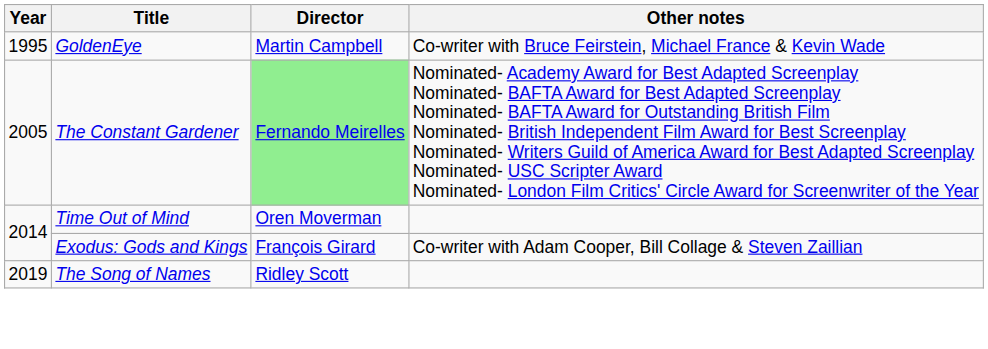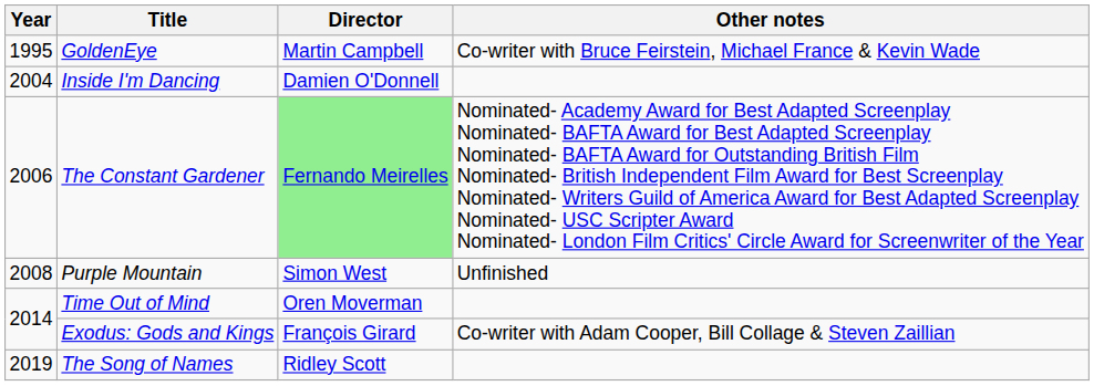 <table class="wikitable sortable">
 <tr>
 <th>Year</th>
 <th>Title</th>
 <th>Director</th>
 <th class="unsortable">Other notes</th>
 </tr>
 <tr>
 <td>1995</td>
 <td><em><a href='#'>GoldenEye</a></em></td>
 <td><a href='#'>Martin Campbell</a></td>
 <td>Co-writer with <a href='#'>Bruce Feirstein</a>, <a href='#'>Michael France</a> & <a href='#'>Kevin Wade</a></td>
 </tr>
 <tr>
-<td>2005</td>
+<td>2004</td>
+<td><em><a href='#'>Inside I'm Dancing</a></em></td>
+<td><a href='#'>Damien O'Donnell</a></td>
+<td></td>
+</tr>
+<tr>
+<td>2006</td>
 <td><em><a href='#'>The Constant Gardener</a></em></td>
 <td style="background: lightgreen;"><a href='#'>Fernando Meirelles</a></td>
 <td>Nominated- <a href='#'>Academy Award for Best Adapted Screenplay</a><br>Nominated- <a href='#'>BAFTA Award for Best Adapted Screenplay</a><br>Nominated- <a href='#'>BAFTA Award for Outstanding British Film</a><br>Nominated- <a href='#'>British Independent Film Award for Best Screenplay</a><br>Nominated- <a href='#'>Writers Guild of America Award for Best Adapted Screenplay</a><br>Nominated- <a href='#'>USC Scripter Award</a><br>Nominated- <a href='#'>London Film Critics' Circle Award for Screenwriter of the Year</a></td>
+</tr>
+<tr>
+<td>2008</td>
+<td><em>Purple Mountain</em></td>
+<td><a href='#'>Simon West</a></td>
+<td>Unfinished</td>
 </tr>
 <tr>
 <td rowspan="2">2014</td>
 <td><a href='#'><em>Time Out of Mind</em></a></td>
 <td><a href='#'>Oren Moverman</a></td>
 <td></td>
 </tr>
 <tr>
 <td><em><a href='#'>Exodus: Gods and Kings</a></em></td>
 <td><a href='#'>François Girard</a></td>
 <td>Co-writer with Adam Cooper, Bill Collage & <a href='#'>Steven Zaillian</a></td>
 </tr>
 <tr>
 <td>2019</td>
 <td><em><a href='#'>The Song of Names</a></em></td>
 <td><a href='#'>Ridley Scott</a></td>
 <td></td>
 </tr>
 </table>
